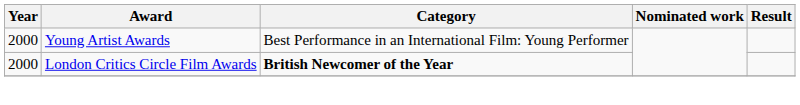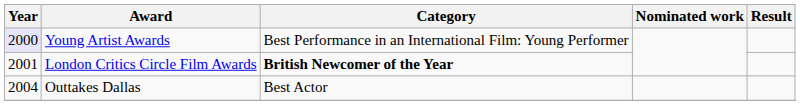 <table class="wikitable sortable">
 <tr>
 <th>Year</th>
 <th>Award</th>
 <th>Category</th>
 <th>Nominated work</th>
 <th>Result</th>
 </tr>
 <tr>
-<td>2000</td>
+<td style="background: lavender;">2000</td>
 <td><a href='#'>Young Artist Awards</a></td>
 <td>Best Performance in an International Film: Young Performer</td>
 <td rowspan="2"></td>
 <td></td>
 </tr>
 <tr>
-<td>2000</td>
+<td>2001</td>
 <td><a href='#'>London Critics Circle Film Awards</a></td>
 <td><strong>British Newcomer of the Year</strong></td>
 <td></td>
 </tr>
 <tr>
+<td>2004</td>
+<td>Outtakes Dallas</td>
+<td>Best Actor</td>
+<td></td>
+<td></td>
+</tr>
+<tr>
 </tr>
 </table>
